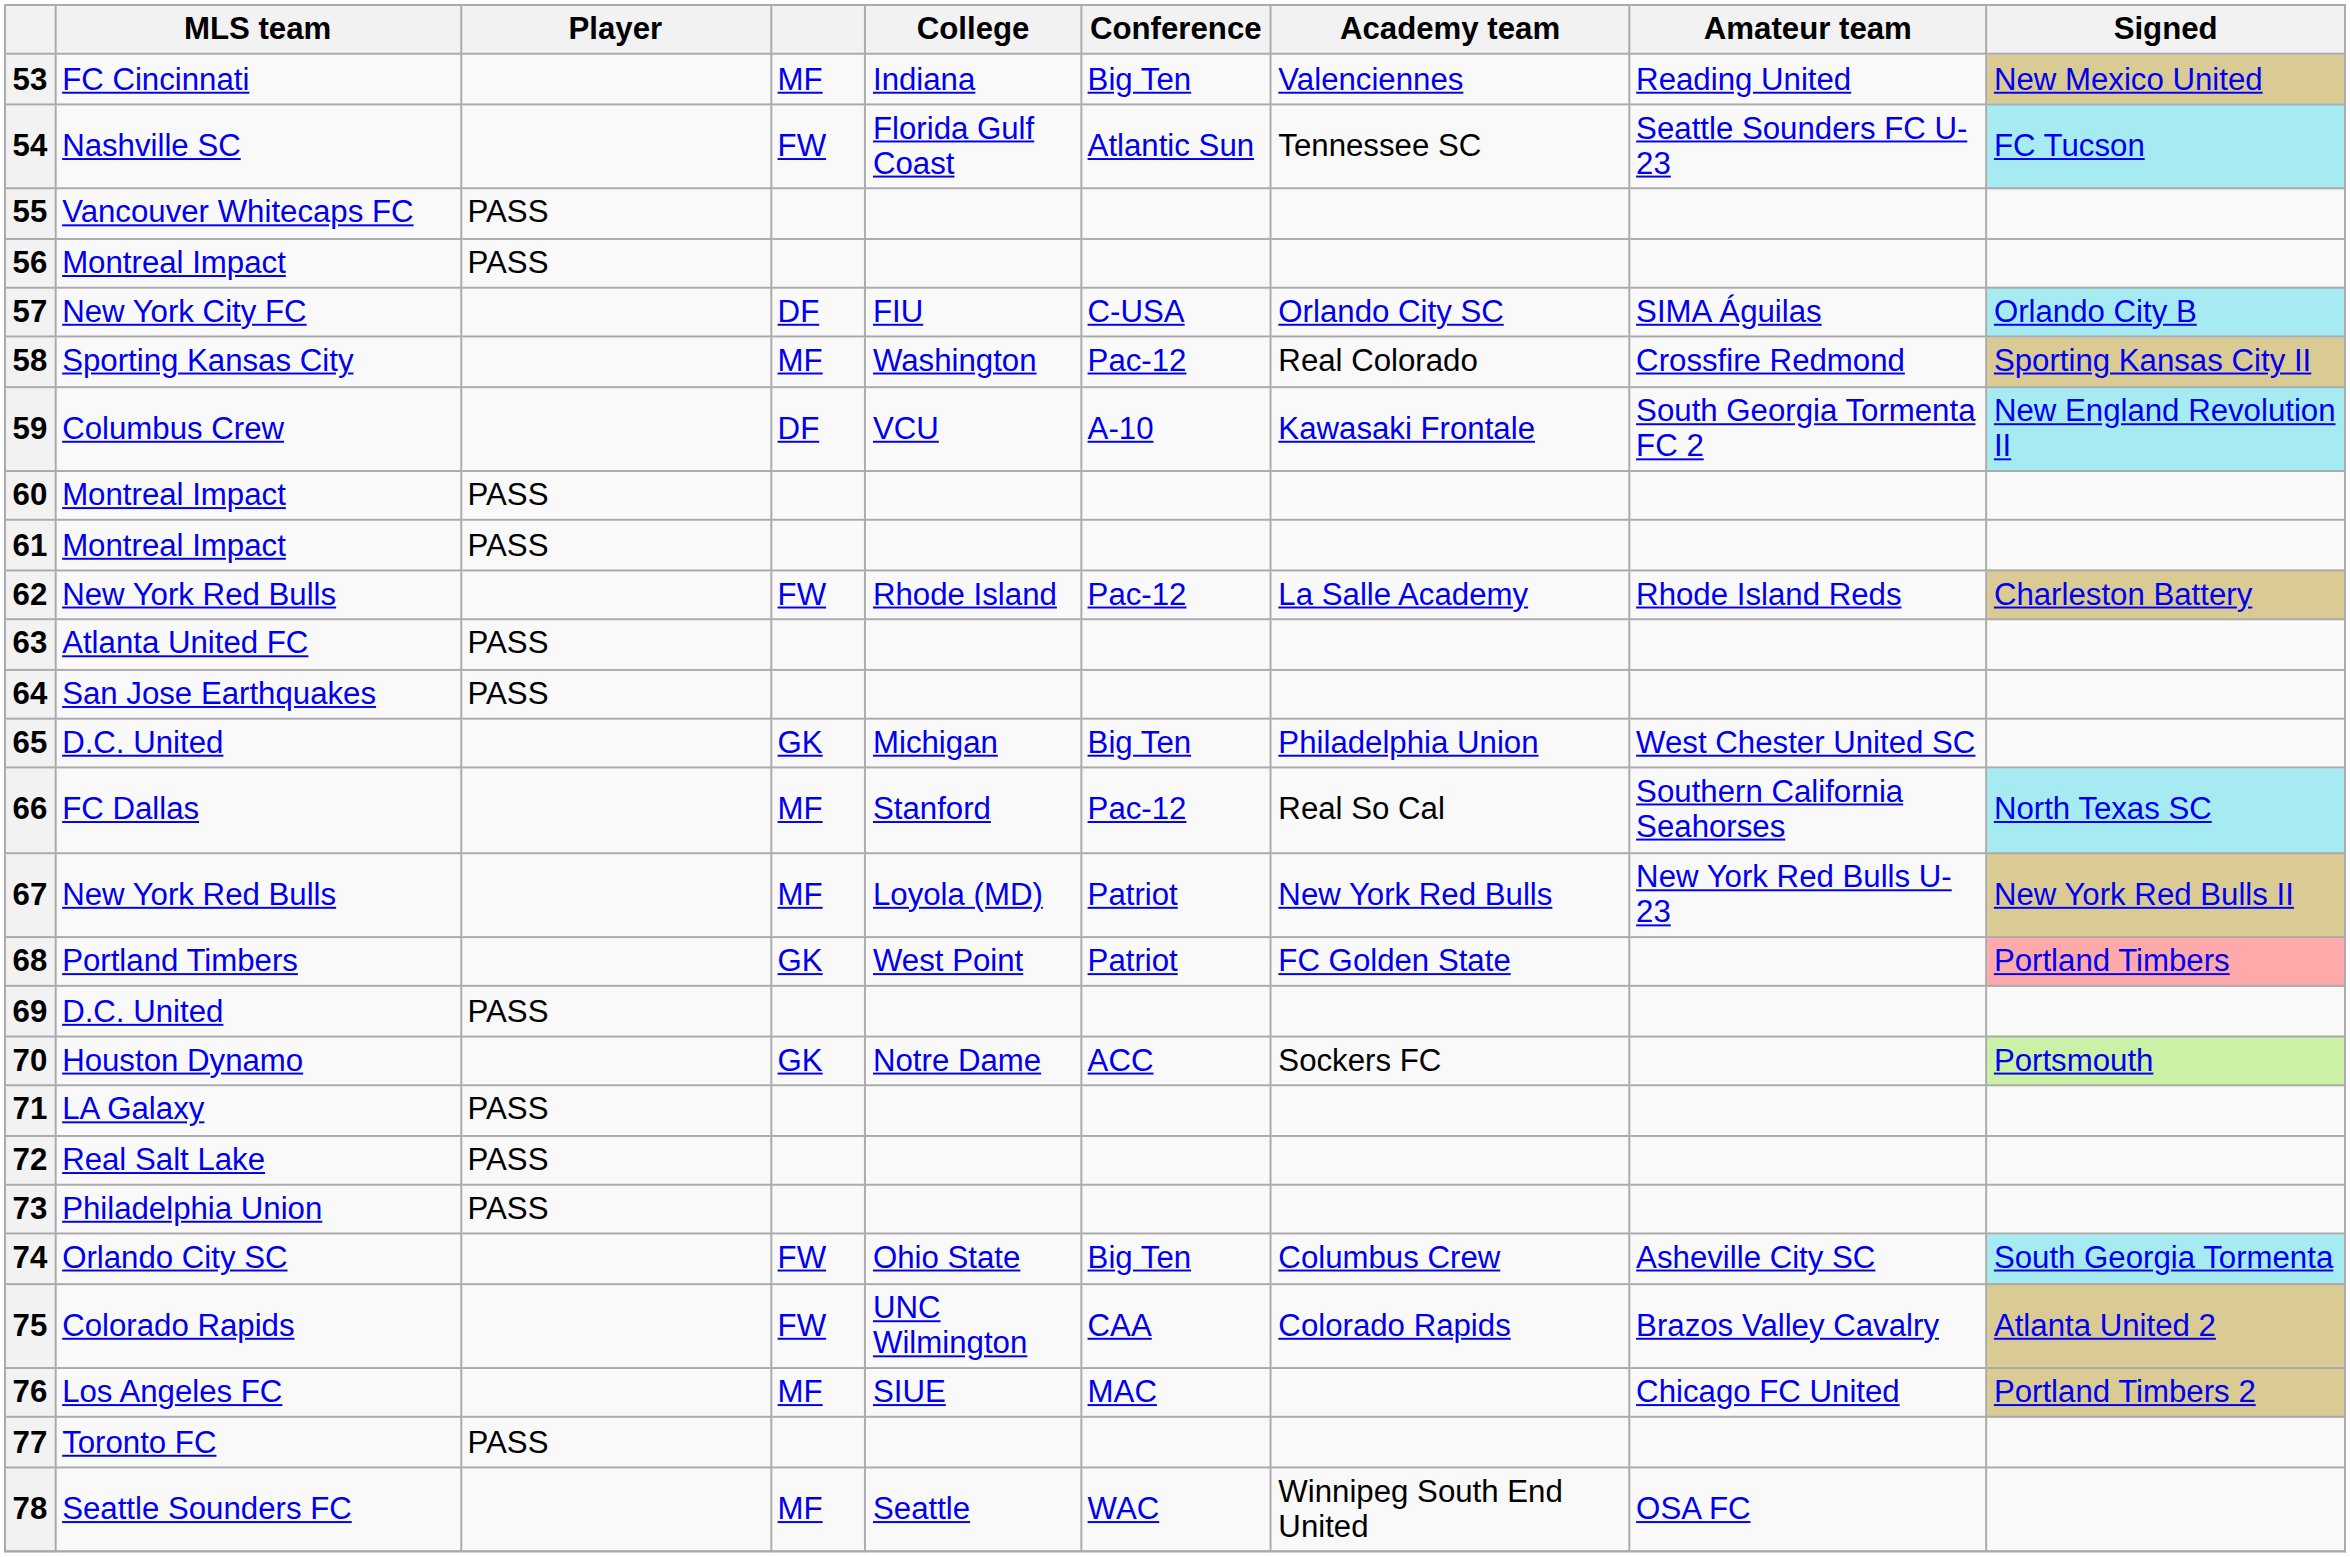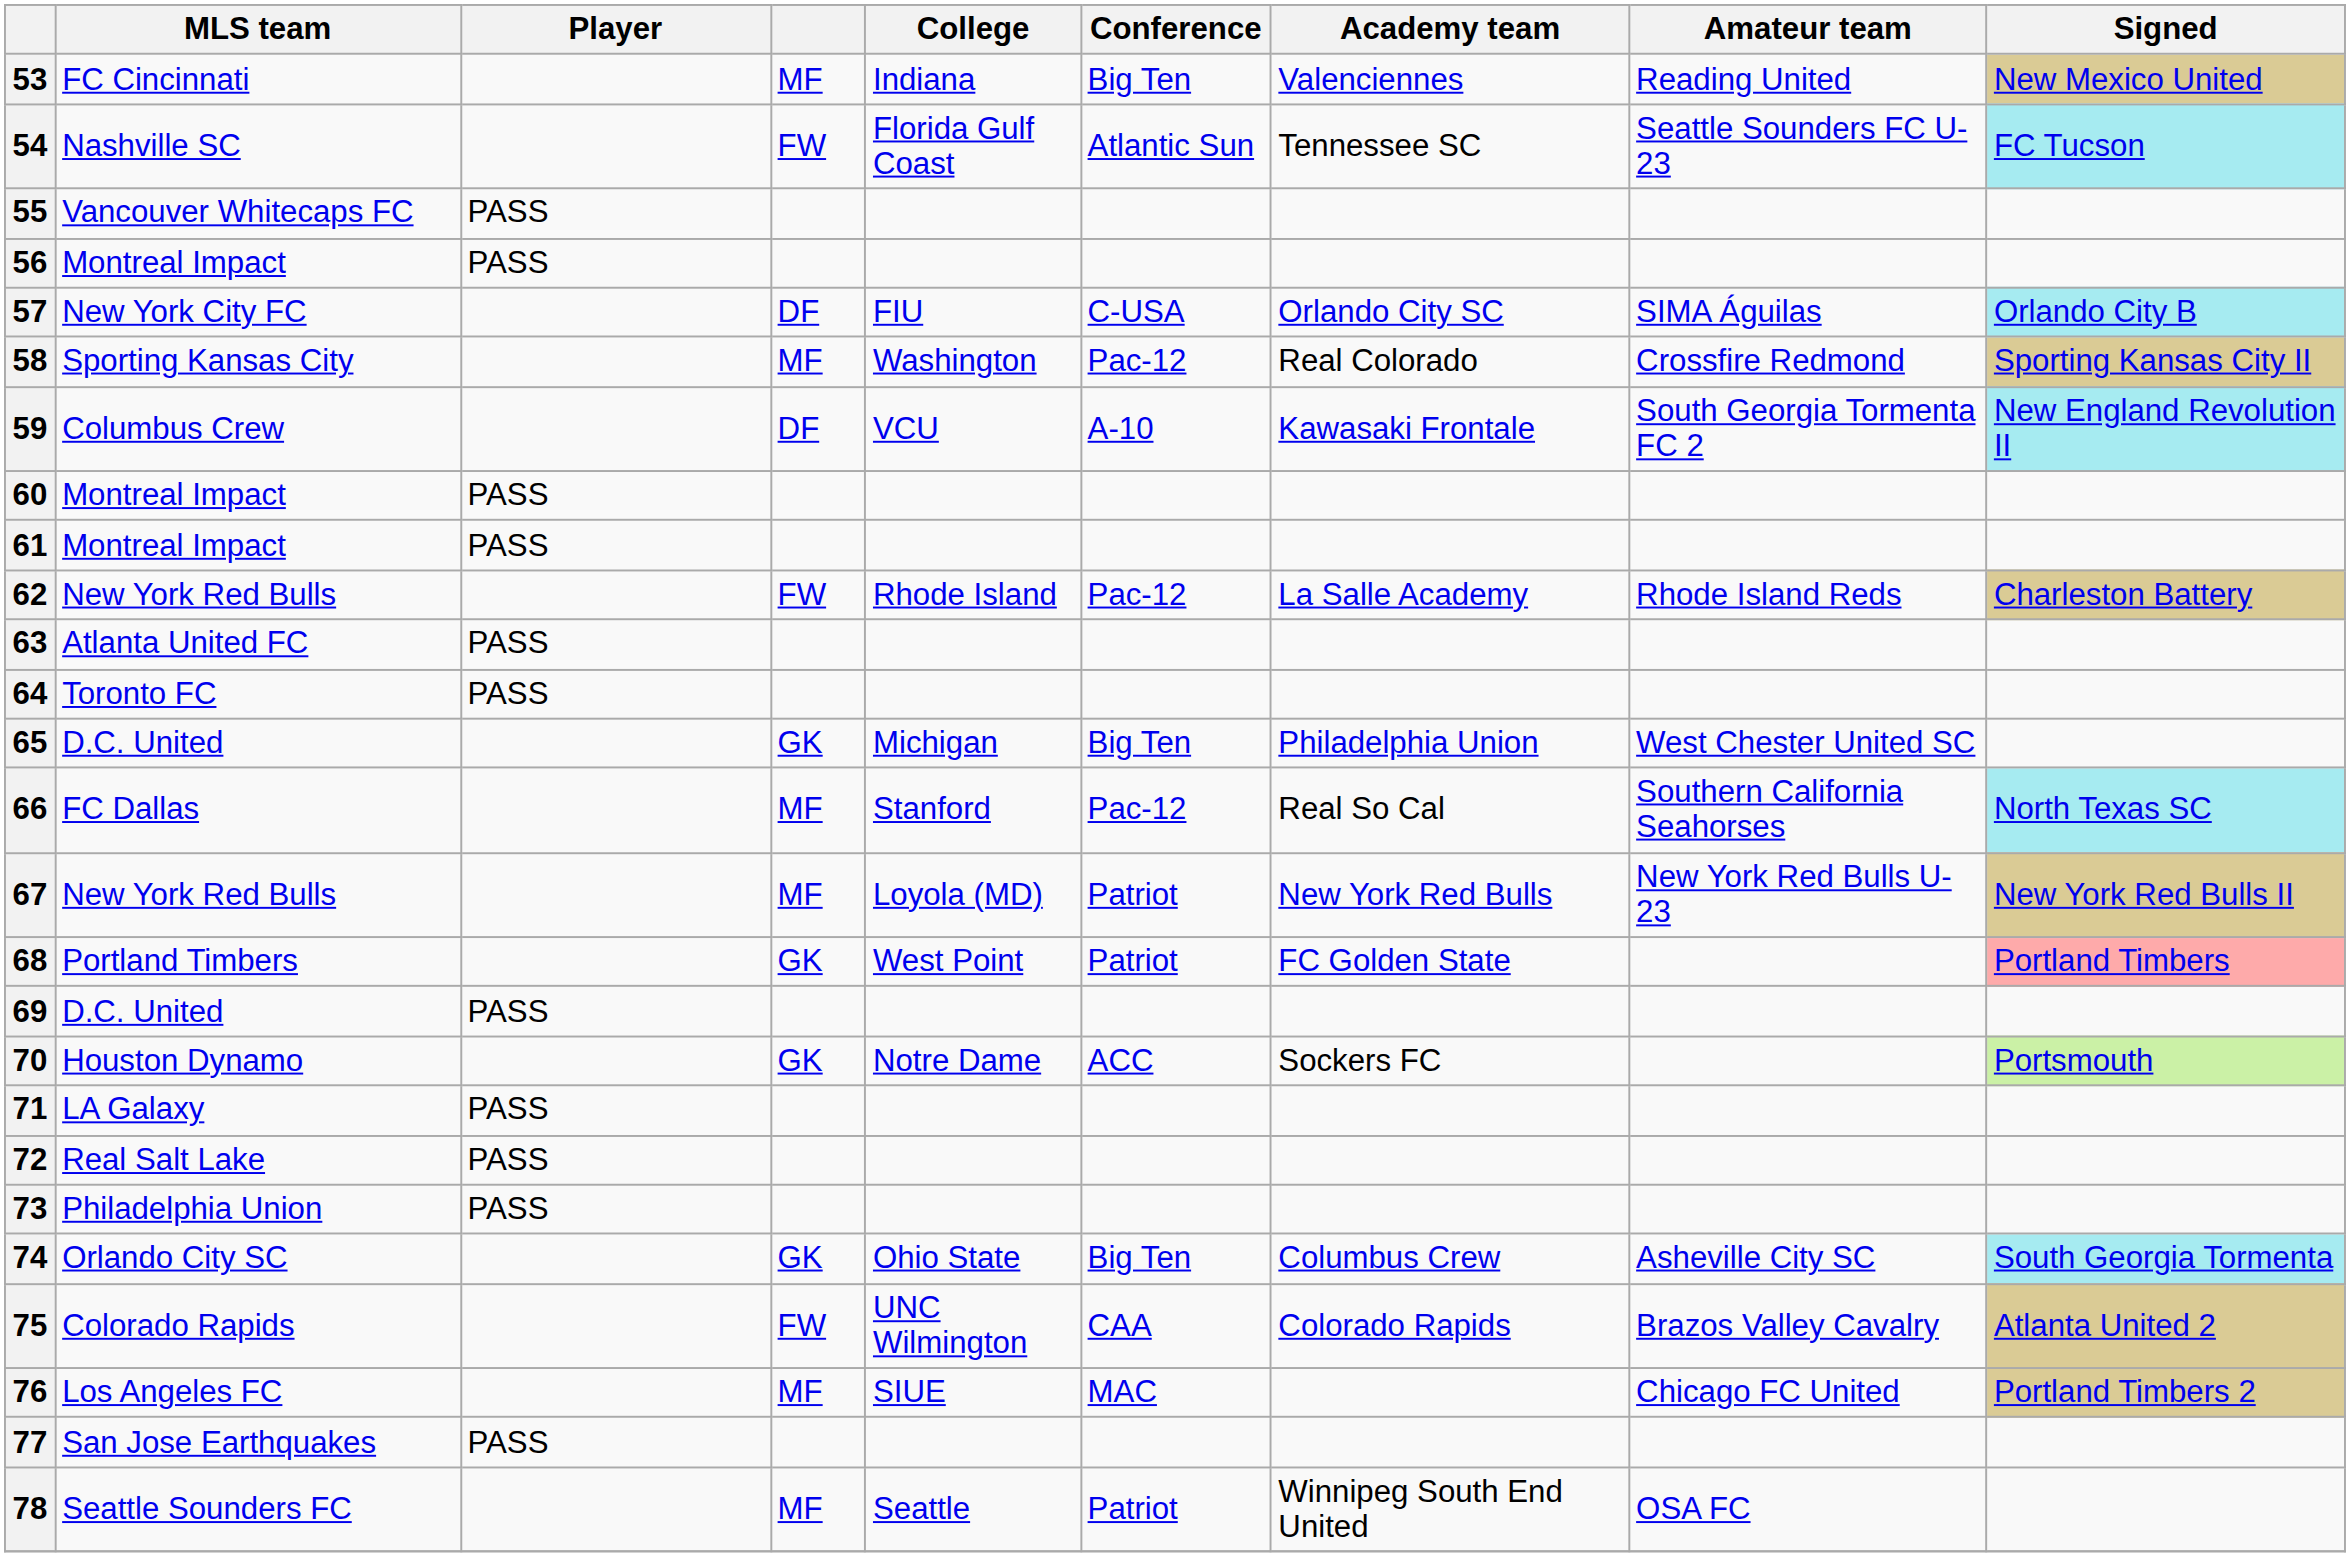 <table class="wikitable sortable" style="width:95%">
 <tr>
 <th width=2%></th>
 <th width=17%>MLS team</th>
 <th width=13%>Player</th>
 <th width=4%></th>
 <th width="9%">College</th>
 <th width=8%>Conference</th>
 <th width="15%">Academy team</th>
 <th width="15%">Amateur team</th>
 <th width=15%>Signed</th>
 </tr>
 <tr>
 <th>53</th>
 <td><a href='#'>FC Cincinnati</a> </td>
 <td> </td>
 <td><a href='#'>MF</a></td>
 <td><a href='#'>Indiana</a></td>
 <td><a href='#'>Big Ten</a></td>
 <td><a href='#'>Valenciennes</a></td>
 <td><a href='#'>Reading United</a></td>
 <td style="background:#DACB95;"> <a href='#'>New Mexico United</a></td>
 </tr>
 <tr>
 <th>54</th>
 <td><a href='#'>Nashville SC</a></td>
 <td> </td>
 <td><a href='#'>FW</a></td>
 <td><a href='#'>Florida Gulf Coast</a></td>
 <td><a href='#'>Atlantic Sun</a></td>
 <td>Tennessee SC</td>
 <td><a href='#'>Seattle Sounders FC U-23</a></td>
 <td style="background:#A6EBF1;"> <a href='#'>FC Tucson</a></td>
 </tr>
 <tr>
 <th>55</th>
 <td><a href='#'>Vancouver Whitecaps FC</a> </td>
 <td>PASS</td>
 <td></td>
 <td></td>
 <td></td>
 <td></td>
 <td></td>
 <td></td>
 </tr>
 <tr>
 <th>56</th>
 <td><a href='#'>Montreal Impact</a> </td>
 <td>PASS</td>
 <td></td>
 <td></td>
 <td></td>
 <td></td>
 <td></td>
 <td></td>
 </tr>
 <tr>
 <th>57</th>
 <td><a href='#'>New York City FC</a></td>
 <td> </td>
 <td><a href='#'>DF</a></td>
 <td><a href='#'>FIU</a></td>
 <td><a href='#'>C-USA</a></td>
 <td><a href='#'>Orlando City SC</a></td>
 <td><a href='#'>SIMA Águilas</a></td>
 <td style="background:#A6EBF1;"> <a href='#'>Orlando City B</a></td>
 </tr>
 <tr>
 <th>58</th>
 <td><a href='#'>Sporting Kansas City</a></td>
 <td> </td>
 <td><a href='#'>MF</a></td>
 <td><a href='#'>Washington</a></td>
 <td><a href='#'>Pac-12</a></td>
 <td>Real Colorado</td>
 <td><a href='#'>Crossfire Redmond</a></td>
 <td style="background:#DACB95;"> <a href='#'>Sporting Kansas City II</a></td>
 </tr>
 <tr>
 <th>59</th>
 <td><a href='#'>Columbus Crew</a></td>
 <td> </td>
 <td><a href='#'>DF</a></td>
 <td><a href='#'>VCU</a></td>
 <td><a href='#'>A-10</a></td>
 <td><a href='#'>Kawasaki Frontale</a></td>
 <td><a href='#'>South Georgia Tormenta FC 2</a></td>
 <td style="background:#A6EBF1;"> <a href='#'>New England Revolution II</a></td>
 </tr>
 <tr>
 <th>60</th>
 <td><a href='#'>Montreal Impact</a> </td>
 <td>PASS</td>
 <td></td>
 <td></td>
 <td></td>
 <td></td>
 <td></td>
 <td></td>
 </tr>
 <tr>
 <th>61</th>
 <td><a href='#'>Montreal Impact</a></td>
 <td>PASS</td>
 <td></td>
 <td></td>
 <td></td>
 <td></td>
 <td></td>
 <td></td>
 </tr>
 <tr>
 <th>62</th>
 <td><a href='#'>New York Red Bulls</a> </td>
 <td> </td>
 <td><a href='#'>FW</a></td>
 <td><a href='#'>Rhode Island</a></td>
 <td><a href='#'>Pac-12</a></td>
 <td><a href='#'>La Salle Academy</a></td>
 <td><a href='#'>Rhode Island Reds</a></td>
 <td style="background:#DACB95;"> <a href='#'>Charleston Battery</a></td>
 </tr>
 <tr>
 <th>63</th>
 <td><a href='#'>Atlanta United FC</a></td>
 <td>PASS</td>
 <td></td>
 <td></td>
 <td></td>
 <td></td>
 <td></td>
 <td></td>
 </tr>
 <tr>
 <th>64</th>
-<td><a href='#'>San Jose Earthquakes</a></td>
+<td><a href='#'>Toronto FC</a></td>
 <td>PASS</td>
 <td></td>
 <td></td>
 <td></td>
 <td></td>
 <td></td>
 <td></td>
 </tr>
 <tr>
 <th>65</th>
 <td><a href='#'>D.C. United</a> </td>
 <td> </td>
 <td><a href='#'>GK</a></td>
 <td><a href='#'>Michigan</a></td>
 <td><a href='#'>Big Ten</a></td>
 <td><a href='#'>Philadelphia Union</a></td>
 <td><a href='#'>West Chester United SC</a></td>
 <td></td>
 </tr>
 <tr>
 <th>66</th>
 <td><a href='#'>FC Dallas</a></td>
 <td> </td>
 <td><a href='#'>MF</a></td>
 <td><a href='#'>Stanford</a></td>
 <td><a href='#'>Pac-12</a></td>
 <td>Real So Cal</td>
 <td><a href='#'>Southern California Seahorses</a></td>
 <td style="background:#A6EBF1;"> <a href='#'>North Texas SC</a></td>
 </tr>
 <tr>
 <th>67</th>
 <td><a href='#'>New York Red Bulls</a></td>
 <td> </td>
 <td><a href='#'>MF</a></td>
 <td><a href='#'>Loyola (MD)</a></td>
 <td><a href='#'>Patriot</a></td>
 <td><a href='#'>New York Red Bulls</a></td>
 <td><a href='#'>New York Red Bulls U-23</a></td>
 <td style="background:#DACB95;"> <a href='#'>New York Red Bulls II</a></td>
 </tr>
 <tr>
 <th>68</th>
 <td><a href='#'>Portland Timbers</a></td>
 <td> </td>
 <td><a href='#'>GK</a></td>
 <td><a href='#'>West Point</a></td>
 <td><a href='#'>Patriot</a></td>
 <td><a href='#'>FC Golden State</a></td>
 <td></td>
 <td style="background:#FEAAAA;"> <a href='#'>Portland Timbers</a></td>
 </tr>
 <tr>
 <th>69</th>
 <td><a href='#'>D.C. United</a></td>
 <td>PASS</td>
 <td></td>
 <td></td>
 <td></td>
 <td></td>
 <td></td>
 <td></td>
 </tr>
 <tr>
 <th>70</th>
 <td><a href='#'>Houston Dynamo</a> </td>
 <td> </td>
 <td><a href='#'>GK</a></td>
 <td><a href='#'>Notre Dame</a></td>
 <td><a href='#'>ACC</a></td>
 <td>Sockers FC</td>
 <td></td>
 <td style="background:#CBF1A6;"> <a href='#'>Portsmouth</a></td>
 </tr>
 <tr>
 <th>71</th>
 <td><a href='#'>LA Galaxy</a></td>
 <td>PASS</td>
 <td></td>
 <td></td>
 <td></td>
 <td></td>
 <td></td>
 <td></td>
 </tr>
 <tr>
 <th>72</th>
 <td><a href='#'>Real Salt Lake</a></td>
 <td>PASS</td>
 <td></td>
 <td></td>
 <td></td>
 <td></td>
 <td></td>
 <td></td>
 </tr>
 <tr>
 <th>73</th>
 <td><a href='#'>Philadelphia Union</a></td>
 <td>PASS</td>
 <td></td>
 <td></td>
 <td></td>
 <td></td>
 <td></td>
 <td></td>
 </tr>
 <tr>
 <th>74</th>
 <td><a href='#'>Orlando City SC</a></td>
 <td> </td>
-<td><a href='#'>FW</a></td>
+<td><a href='#'>GK</a></td>
 <td><a href='#'>Ohio State</a></td>
 <td><a href='#'>Big Ten</a></td>
 <td><a href='#'>Columbus Crew</a></td>
 <td><a href='#'>Asheville City SC</a></td>
 <td style="background:#A6EBF1;"> <a href='#'>South Georgia Tormenta</a></td>
 </tr>
 <tr>
 <th>75</th>
 <td><a href='#'>Colorado Rapids</a></td>
 <td> </td>
 <td><a href='#'>FW</a></td>
 <td><a href='#'>UNC Wilmington</a></td>
 <td><a href='#'>CAA</a></td>
 <td><a href='#'>Colorado Rapids</a></td>
 <td><a href='#'>Brazos Valley Cavalry</a></td>
 <td style="background:#DACB95;"> <a href='#'>Atlanta United 2</a></td>
 </tr>
 <tr>
 <th>76</th>
 <td><a href='#'>Los Angeles FC</a></td>
 <td> </td>
 <td><a href='#'>MF</a></td>
 <td><a href='#'>SIUE</a></td>
 <td><a href='#'>MAC</a></td>
 <td></td>
 <td><a href='#'>Chicago FC United</a></td>
 <td style="background:#DACB95;"> <a href='#'>Portland Timbers 2</a></td>
 </tr>
 <tr>
 <th>77</th>
-<td><a href='#'>Toronto FC</a></td>
+<td><a href='#'>San Jose Earthquakes</a></td>
 <td>PASS</td>
 <td></td>
 <td></td>
 <td></td>
 <td></td>
 <td></td>
 <td></td>
 </tr>
 <tr>
 <th>78</th>
 <td><a href='#'>Seattle Sounders FC</a></td>
 <td> </td>
 <td><a href='#'>MF</a></td>
 <td><a href='#'>Seattle</a></td>
-<td><a href='#'>WAC</a></td>
+<td><a href='#'>Patriot</a></td>
 <td>Winnipeg South End United</td>
 <td><a href='#'>OSA FC</a></td>
 <td></td>
 </tr>
 <tr>
 </tr>
 </table>
